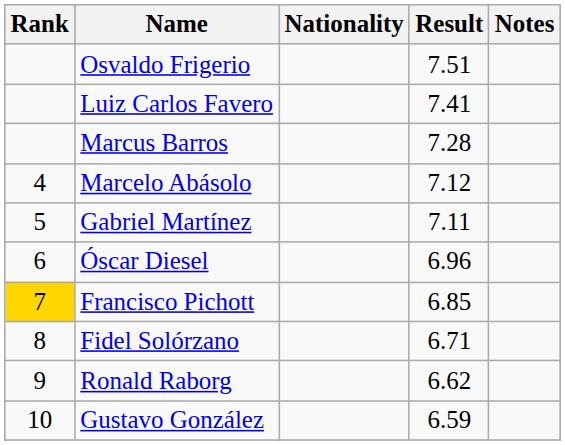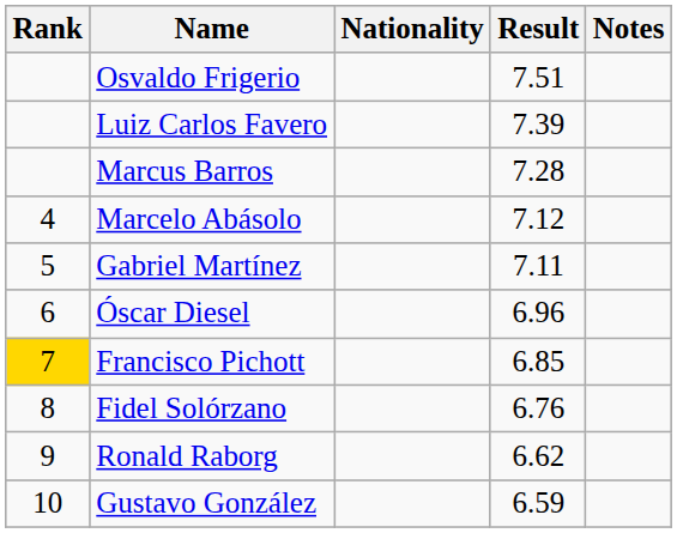 <table class="wikitable sortable" style="text-align:center">
 <tr>
 <th>Rank</th>
 <th>Name</th>
 <th>Nationality</th>
 <th>Result</th>
 <th>Notes</th>
 </tr>
 <tr>
 <td></td>
 <td align=left><a href='#'>Osvaldo Frigerio</a></td>
 <td align=left></td>
 <td>7.51</td>
 <td></td>
 </tr>
 <tr>
 <td></td>
 <td align=left><a href='#'>Luiz Carlos Favero</a></td>
 <td align=left></td>
-<td>7.41</td>
+<td>7.39</td>
 <td></td>
 </tr>
 <tr>
 <td></td>
 <td align=left><a href='#'>Marcus Barros</a></td>
 <td align=left></td>
 <td>7.28</td>
 <td></td>
 </tr>
 <tr>
 <td>4</td>
 <td align=left><a href='#'>Marcelo Abásolo</a></td>
 <td align=left></td>
 <td>7.12</td>
 <td></td>
 </tr>
 <tr>
 <td>5</td>
 <td align=left><a href='#'>Gabriel Martínez</a></td>
 <td align=left></td>
 <td>7.11</td>
 <td></td>
 </tr>
 <tr>
 <td>6</td>
 <td align=left><a href='#'>Óscar Diesel</a></td>
 <td align=left></td>
 <td>6.96</td>
 <td></td>
 </tr>
 <tr>
 <td style="background: gold;">7</td>
 <td align=left><a href='#'>Francisco Pichott</a></td>
 <td align=left></td>
 <td>6.85</td>
 <td></td>
 </tr>
 <tr>
 <td>8</td>
 <td align=left><a href='#'>Fidel Solórzano</a></td>
 <td align=left></td>
-<td>6.71</td>
+<td>6.76</td>
 <td></td>
 </tr>
 <tr>
 <td>9</td>
 <td align=left><a href='#'>Ronald Raborg</a></td>
 <td align=left></td>
 <td>6.62</td>
 <td></td>
 </tr>
 <tr>
 <td>10</td>
 <td align=left><a href='#'>Gustavo González</a></td>
 <td align=left></td>
 <td>6.59</td>
 <td></td>
 </tr>
 </table>
